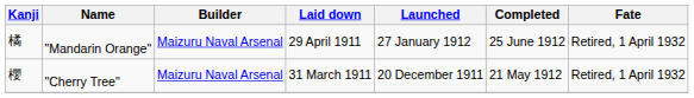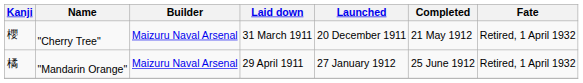 <table class="wikitable plainrowheaders">
 <tr>
 <th scope="col"><a href='#'>Kanji</a></th>
 <th scope="col">Name</th>
 <th scope="col">Builder</th>
 <th scope="col"><a href='#'>Laid down</a></th>
 <th scope="col"><a href='#'>Launched</a></th>
 <th scope="col">Completed</th>
 <th scope="col">Fate</th>
 </tr>
 <tr>
+<td scope="row">櫻</td>
+<td><br>"Cherry Tree"</td>
+<td><a href='#'>Maizuru Naval Arsenal</a></td>
+<td>31 March 1911</td>
+<td>20 December 1911</td>
+<td>21 May 1912</td>
+<td>Retired, 1 April 1932</td>
+</tr>
+<tr>
 <td scope="row">橘</td>
 <td><br>"Mandarin Orange"</td>
 <td><a href='#'>Maizuru Naval Arsenal</a></td>
 <td>29 April 1911</td>
 <td>27 January 1912</td>
 <td>25 June 1912</td>
 <td>Retired, 1 April 1932</td>
 </tr>
 <tr>
-<td scope="row">櫻</td>
-<td><br>"Cherry Tree"</td>
-<td><a href='#'>Maizuru Naval Arsenal</a></td>
-<td>31 March 1911</td>
-<td>20 December 1911</td>
-<td>21 May 1912</td>
-<td>Retired, 1 April 1932</td>
-</tr>
-<tr>
 </tr>
 </table>
